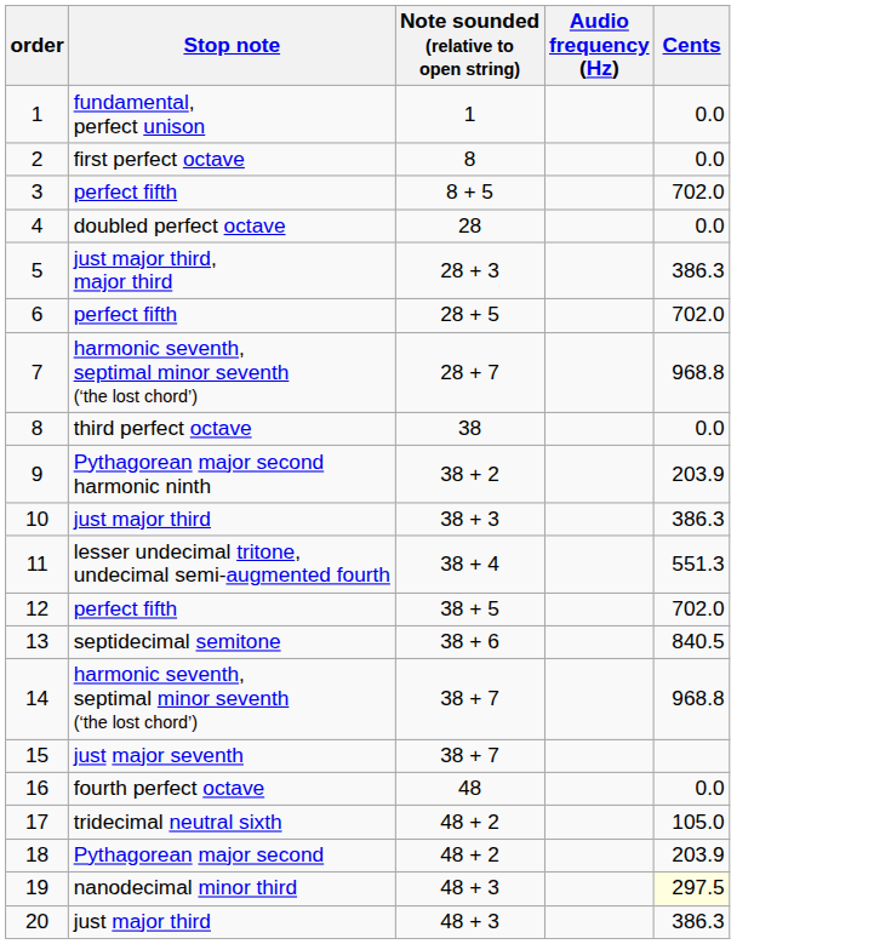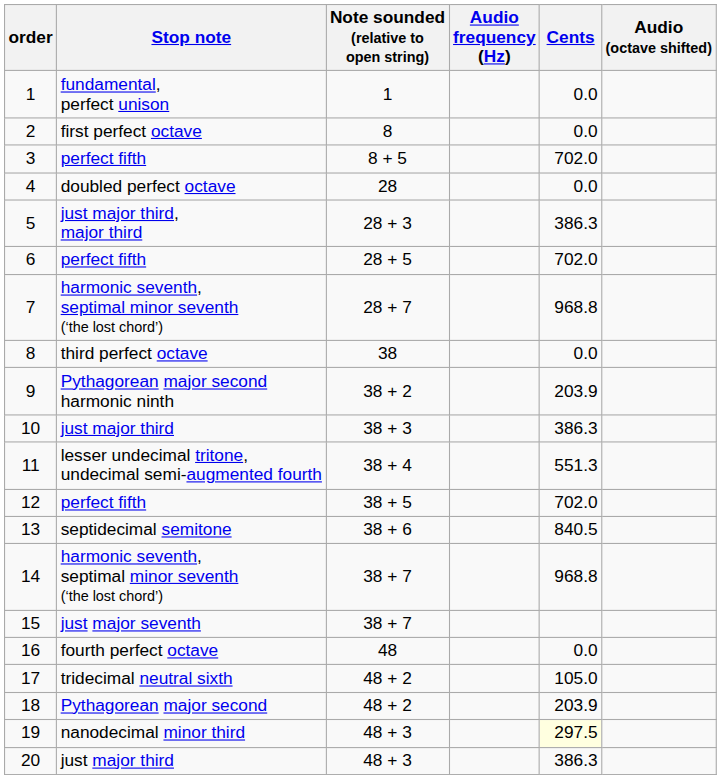 <table class="wikitable">
 <tr>
 <th width="20"> order</th>
 <th><a href='#'>Stop note</a></th>
 <th>Note sounded<br><small>(relative to<br>open string)</small></th>
 <th width="50"><a href='#'>Audio frequency</a> (<a href='#'>Hz</a>)</th>
 <th width="50"><a href='#'>Cents</a> <br> </th>
+<th>Audio<br> <small>(octave shifted)</small></th>
 </tr>
 <tr>
 <td style="text-align:center;">1</td>
 <td><a href='#'>fundamental</a>,<br> perfect <a href='#'>unison</a></td>
 <td style="text-align:center;">1</td>
 <td style="text-align:right;"></td>
 <td style="text-align:right;">0.0</td>
+<td></td>
 </tr>
 <tr>
 <td style="text-align:center;">2</td>
 <td>first perfect <a href='#'>octave</a></td>
 <td style="text-align:center;">8</td>
 <td style="text-align:right;"></td>
 <td style="text-align:right;">0.0</td>
+<td></td>
 </tr>
 <tr>
 <td style="text-align:center;">3</td>
 <td><a href='#'>perfect fifth</a></td>
 <td style="text-align:center;">8 + 5</td>
 <td style="text-align:right;"></td>
 <td style="text-align:right;">702.0</td>
+<td></td>
 </tr>
 <tr>
 <td style="text-align:center;">4</td>
 <td>doubled perfect <a href='#'>octave</a></td>
 <td style="text-align:center;">28</td>
 <td style="text-align:right;"></td>
 <td style="text-align:right;">0.0</td>
+<td></td>
 </tr>
 <tr>
 <td style="text-align:center;">5</td>
 <td><a href='#'>just major third</a>,<br> <a href='#'>major third</a></td>
 <td style="text-align:center;">28 + 3</td>
 <td style="text-align:right;"></td>
 <td style="text-align:right;">386.3</td>
+<td></td>
 </tr>
 <tr>
 <td style="text-align:center;">6</td>
 <td><a href='#'>perfect fifth</a></td>
 <td style="text-align:center;">28 + 5</td>
 <td style="text-align:right;"></td>
 <td style="text-align:right;">702.0</td>
+<td></td>
 </tr>
 <tr>
 <td style="text-align:center;">7</td>
 <td><a href='#'>harmonic seventh</a>,<br> <a href='#'>septimal minor seventh</a> <br> <small>(‘the lost chord’)</small></td>
 <td style="text-align:center;">28 + 7</td>
 <td style="text-align:right;"></td>
 <td style="text-align:right;">968.8</td>
+<td></td>
 </tr>
 <tr>
 <td style="text-align:center;">8</td>
 <td>third perfect <a href='#'>octave</a></td>
 <td style="text-align:center;">38</td>
 <td style="text-align:right;"></td>
 <td style="text-align:right;">0.0</td>
+<td></td>
 </tr>
 <tr>
 <td style="text-align:center;">9</td>
 <td><a href='#'>Pythagorean</a> <a href='#'>major second</a> <br> harmonic ninth</td>
 <td style="text-align:center;">38 + 2</td>
 <td style="text-align:right;"></td>
 <td style="text-align:right;">203.9</td>
+<td></td>
 </tr>
 <tr>
 <td style="text-align:center;">10</td>
 <td><a href='#'>just major third</a></td>
 <td style="text-align:center;">38 + 3</td>
 <td style="text-align:right;"></td>
 <td style="text-align:right;">386.3</td>
+<td></td>
 </tr>
 <tr>
 <td style="text-align:center;">11</td>
 <td>lesser undecimal <a href='#'>tritone</a>,<br> undecimal semi-<a href='#'>augmented fourth</a></td>
 <td style="text-align:center;">38 + 4</td>
 <td style="text-align:right;"></td>
 <td style="text-align:right;">551.3</td>
+<td></td>
 </tr>
 <tr>
 <td style="text-align:center;">12</td>
 <td><a href='#'>perfect fifth</a></td>
 <td style="text-align:center;">38 + 5</td>
 <td style="text-align:right;"></td>
 <td style="text-align:right;">702.0</td>
+<td></td>
 </tr>
 <tr>
 <td style="text-align:center;">13</td>
 <td>septidecimal <a href='#'>semitone</a></td>
 <td style="text-align:center;">38 + 6</td>
 <td style="text-align:right;"></td>
 <td style="text-align:right;">840.5</td>
+<td></td>
 </tr>
 <tr>
 <td style="text-align:center;">14</td>
 <td><a href='#'>harmonic seventh</a>,<br> septimal <a href='#'>minor seventh</a> <br> <small>(‘the lost chord’)</small></td>
 <td style="text-align:center;">38 + 7</td>
 <td style="text-align:right;"></td>
 <td style="text-align:right;">968.8</td>
+<td></td>
 </tr>
 <tr>
 <td style="text-align:center;">15</td>
 <td><a href='#'>just</a> <a href='#'>major seventh</a></td>
 <td style="text-align:center;">38 + 7</td>
 <td style="text-align:right;"></td>
 <td style="text-align:right;"></td>
+<td></td>
 </tr>
 <tr>
 <td style="text-align:center;">16</td>
 <td>fourth perfect <a href='#'>octave</a></td>
 <td style="text-align:center;">48</td>
 <td style="text-align:right;"></td>
 <td style="text-align:right;">0.0</td>
+<td></td>
 </tr>
 <tr>
 <td style="text-align:center;">17</td>
 <td>tridecimal <a href='#'>neutral sixth</a></td>
 <td style="text-align:center;">48 + 2</td>
 <td style="text-align:right;"></td>
 <td style="text-align:right;">105.0</td>
+<td></td>
 </tr>
 <tr>
 <td style="text-align:center;">18</td>
 <td><a href='#'>Pythagorean</a> <a href='#'>major second</a></td>
 <td style="text-align:center;">48 + 2</td>
 <td style="text-align:right;"></td>
 <td style="text-align:right;">203.9</td>
+<td></td>
 </tr>
 <tr>
 <td style="text-align:center;">19</td>
 <td>nanodecimal <a href='#'>minor third</a></td>
 <td style="text-align:center;">48 + 3</td>
 <td style="text-align:right;"></td>
 <td style="background: lightyellow; text-align:right;">297.5</td>
+<td></td>
 </tr>
 <tr>
 <td style="text-align:center;">20</td>
 <td>just <a href='#'>major third</a></td>
 <td style="text-align:center;">48 + 3</td>
 <td style="text-align:right;"></td>
 <td style="text-align:right;">386.3</td>
+<td></td>
 </tr>
 </table>
